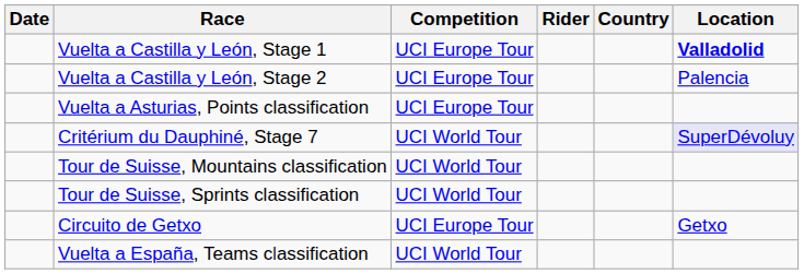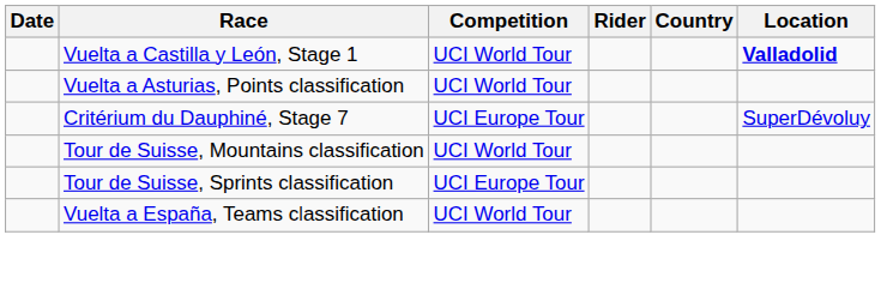 <table class="wikitable sortable">
 <tr>
 <th>Date</th>
 <th>Race</th>
 <th>Competition</th>
 <th>Rider</th>
 <th>Country</th>
 <th>Location</th>
 </tr>
 <tr>
 <td></td>
 <td><a href='#'>Vuelta a Castilla y León</a>, Stage 1</td>
-<td><a href='#'>UCI Europe Tour</a></td>
+<td><a href='#'>UCI World Tour</a></td>
 <td></td>
 <td></td>
 <td><strong><a href='#'>Valladolid</a></strong></td>
 </tr>
 <tr>
 <td></td>
-<td><a href='#'>Vuelta a Castilla y León</a>, Stage 2</td>
-<td><a href='#'>UCI Europe Tour</a></td>
-<td></td>
-<td></td>
-<td><a href='#'>Palencia</a></td>
-</tr>
-<tr>
-<td></td>
 <td><a href='#'>Vuelta a Asturias</a>, Points classification</td>
-<td><a href='#'>UCI Europe Tour</a></td>
+<td><a href='#'>UCI World Tour</a></td>
 <td></td>
 <td></td>
 <td></td>
 </tr>
 <tr>
 <td></td>
 <td><a href='#'>Critérium du Dauphiné</a>, Stage 7</td>
-<td><a href='#'>UCI World Tour</a></td>
+<td><a href='#'>UCI Europe Tour</a></td>
 <td></td>
 <td></td>
-<td style="background: lavender;"><a href='#'>SuperDévoluy</a></td>
+<td><a href='#'>SuperDévoluy</a></td>
 </tr>
 <tr>
 <td></td>
 <td><a href='#'>Tour de Suisse</a>, Mountains classification</td>
 <td><a href='#'>UCI World Tour</a></td>
 <td></td>
 <td></td>
 <td></td>
 </tr>
 <tr>
 <td></td>
 <td><a href='#'>Tour de Suisse</a>, Sprints classification</td>
-<td><a href='#'>UCI World Tour</a></td>
+<td><a href='#'>UCI Europe Tour</a></td>
 <td></td>
 <td></td>
 <td></td>
-</tr>
-<tr>
-<td></td>
-<td><a href='#'>Circuito de Getxo</a></td>
-<td><a href='#'>UCI Europe Tour</a></td>
-<td></td>
-<td></td>
-<td><a href='#'>Getxo</a></td>
 </tr>
 <tr>
 <td></td>
 <td><a href='#'>Vuelta a España</a>, Teams classification</td>
 <td><a href='#'>UCI World Tour</a></td>
 <td align="center"></td>
 <td></td>
 <td></td>
 </tr>
 </table>
